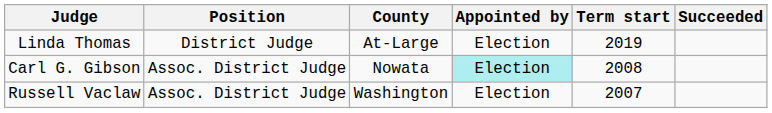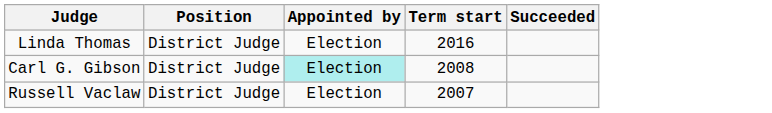 <table class="wikitable sortable" style="text-align:center">
 <tr>
 <th>Judge</th>
 <th>Position</th>
-<th>County</th>
 <th>Appointed by</th>
 <th>Term start</th>
 <th>Succeeded</th>
 </tr>
 <tr>
 <td>Linda Thomas</td>
 <td>District Judge</td>
-<td>At-Large</td>
 <td>Election</td>
-<td>2019</td>
+<td>2016</td>
 <td></td>
 </tr>
 <tr>
 <td>Carl G. Gibson</td>
-<td>Assoc. District Judge</td>
-<td>Nowata</td>
+<td>District Judge</td>
 <td style="background: paleturquoise;">Election</td>
 <td>2008</td>
 <td></td>
 </tr>
 <tr>
 <td>Russell Vaclaw</td>
-<td>Assoc. District Judge</td>
-<td>Washington</td>
+<td>District Judge</td>
 <td>Election</td>
 <td>2007</td>
 <td></td>
 </tr>
 </table>
